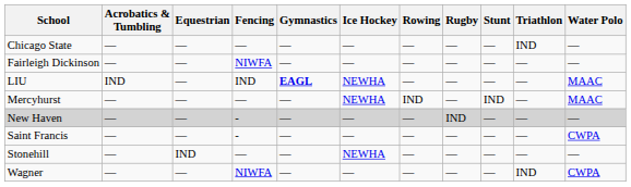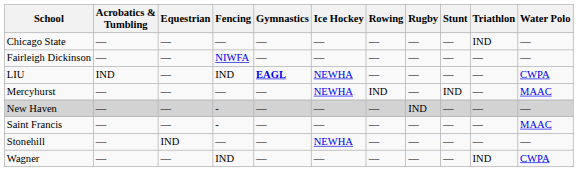 <table class="wikitable">
 <tr>
 <th>School</th>
 <th>Acrobatics &<br>Tumbling</th>
 <th>Equestrian</th>
 <th>Fencing</th>
 <th>Gymnastics</th>
 <th>Ice Hockey</th>
 <th>Rowing</th>
 <th>Rugby</th>
 <th>Stunt</th>
 <th>Triathlon</th>
 <th>Water Polo</th>
 </tr>
 <tr>
 <td>Chicago State</td>
 <td>—</td>
 <td>—</td>
 <td>—</td>
 <td>—</td>
 <td>—</td>
 <td>—</td>
 <td>—</td>
 <td>—</td>
 <td>IND</td>
 <td>—</td>
 </tr>
 <tr>
 <td>Fairleigh Dickinson</td>
 <td>—</td>
 <td>—</td>
 <td><a href='#'>NIWFA</a></td>
 <td>—</td>
 <td>—</td>
 <td>—</td>
 <td>—</td>
 <td>—</td>
 <td>—</td>
 <td>—</td>
 </tr>
 <tr>
 <td>LIU</td>
 <td><abbr>IND</abbr></td>
 <td>—</td>
 <td><abbr>IND</abbr></td>
 <td><strong><a href='#'>EAGL</a></strong></td>
 <td><a href='#'>NEWHA</a></td>
 <td>—</td>
 <td>—</td>
 <td>—</td>
 <td>—</td>
-<td><a href='#'>MAAC</a></td>
+<td><a href='#'>CWPA</a></td>
 </tr>
 <tr>
 <td>Mercyhurst</td>
 <td>—</td>
 <td>—</td>
 <td>—</td>
 <td>—</td>
 <td><a href='#'>NEWHA</a></td>
 <td>IND</td>
 <td>—</td>
 <td>IND</td>
 <td>—</td>
 <td><a href='#'>MAAC</a></td>
 </tr>
 <tr bgcolor=lightgray>
 <td>New Haven</td>
 <td>—</td>
 <td>—</td>
 <td>-</td>
 <td>—</td>
 <td>—</td>
 <td>—</td>
 <td>IND</td>
 <td>—</td>
 <td>—</td>
 <td>—</td>
 </tr>
 <tr>
 <td>Saint Francis</td>
 <td>—</td>
 <td>—</td>
 <td>-</td>
 <td>—</td>
 <td>—</td>
 <td>—</td>
 <td>—</td>
 <td>—</td>
 <td>—</td>
-<td><a href='#'>CWPA</a></td>
+<td><a href='#'>MAAC</a></td>
 </tr>
 <tr>
 <td>Stonehill</td>
 <td>—</td>
 <td>IND</td>
 <td>—</td>
 <td>—</td>
 <td><a href='#'>NEWHA</a></td>
 <td>—</td>
 <td>—</td>
 <td>—</td>
 <td>—</td>
 <td>—</td>
 </tr>
 <tr>
 <td>Wagner</td>
 <td>—</td>
 <td>—</td>
-<td><a href='#'>NIWFA</a></td>
+<td><abbr>IND</abbr></td>
 <td>—</td>
 <td>—</td>
 <td>—</td>
 <td>—</td>
 <td>—</td>
 <td>IND</td>
 <td><a href='#'>CWPA</a></td>
 </tr>
 </table>
